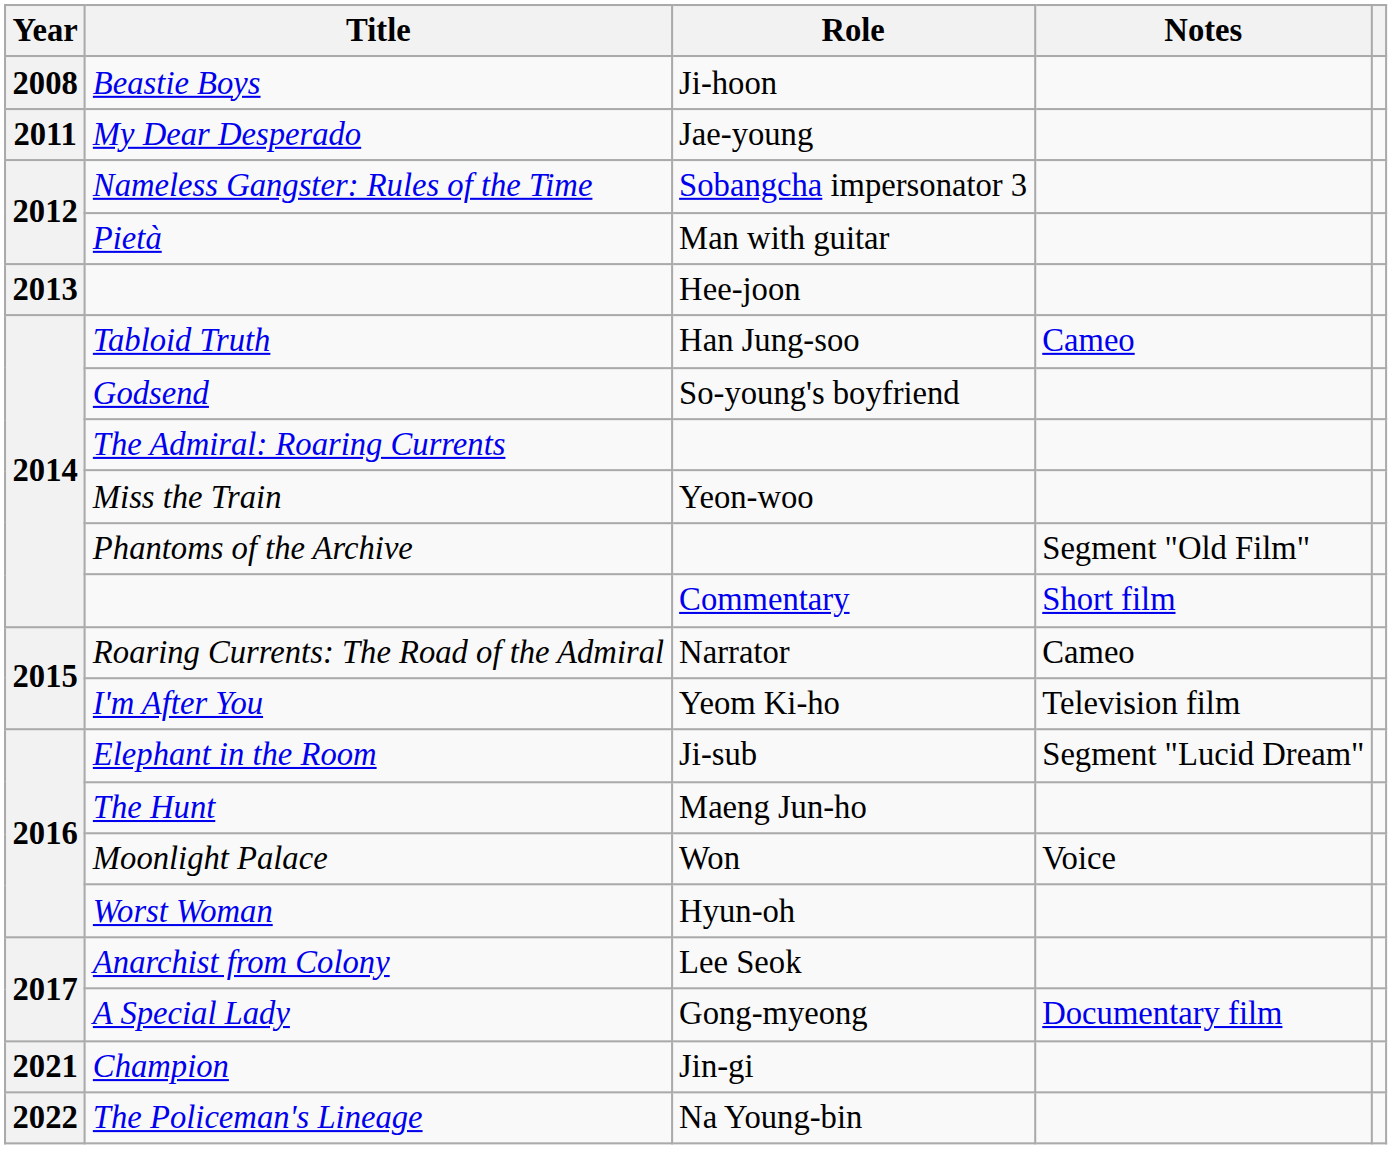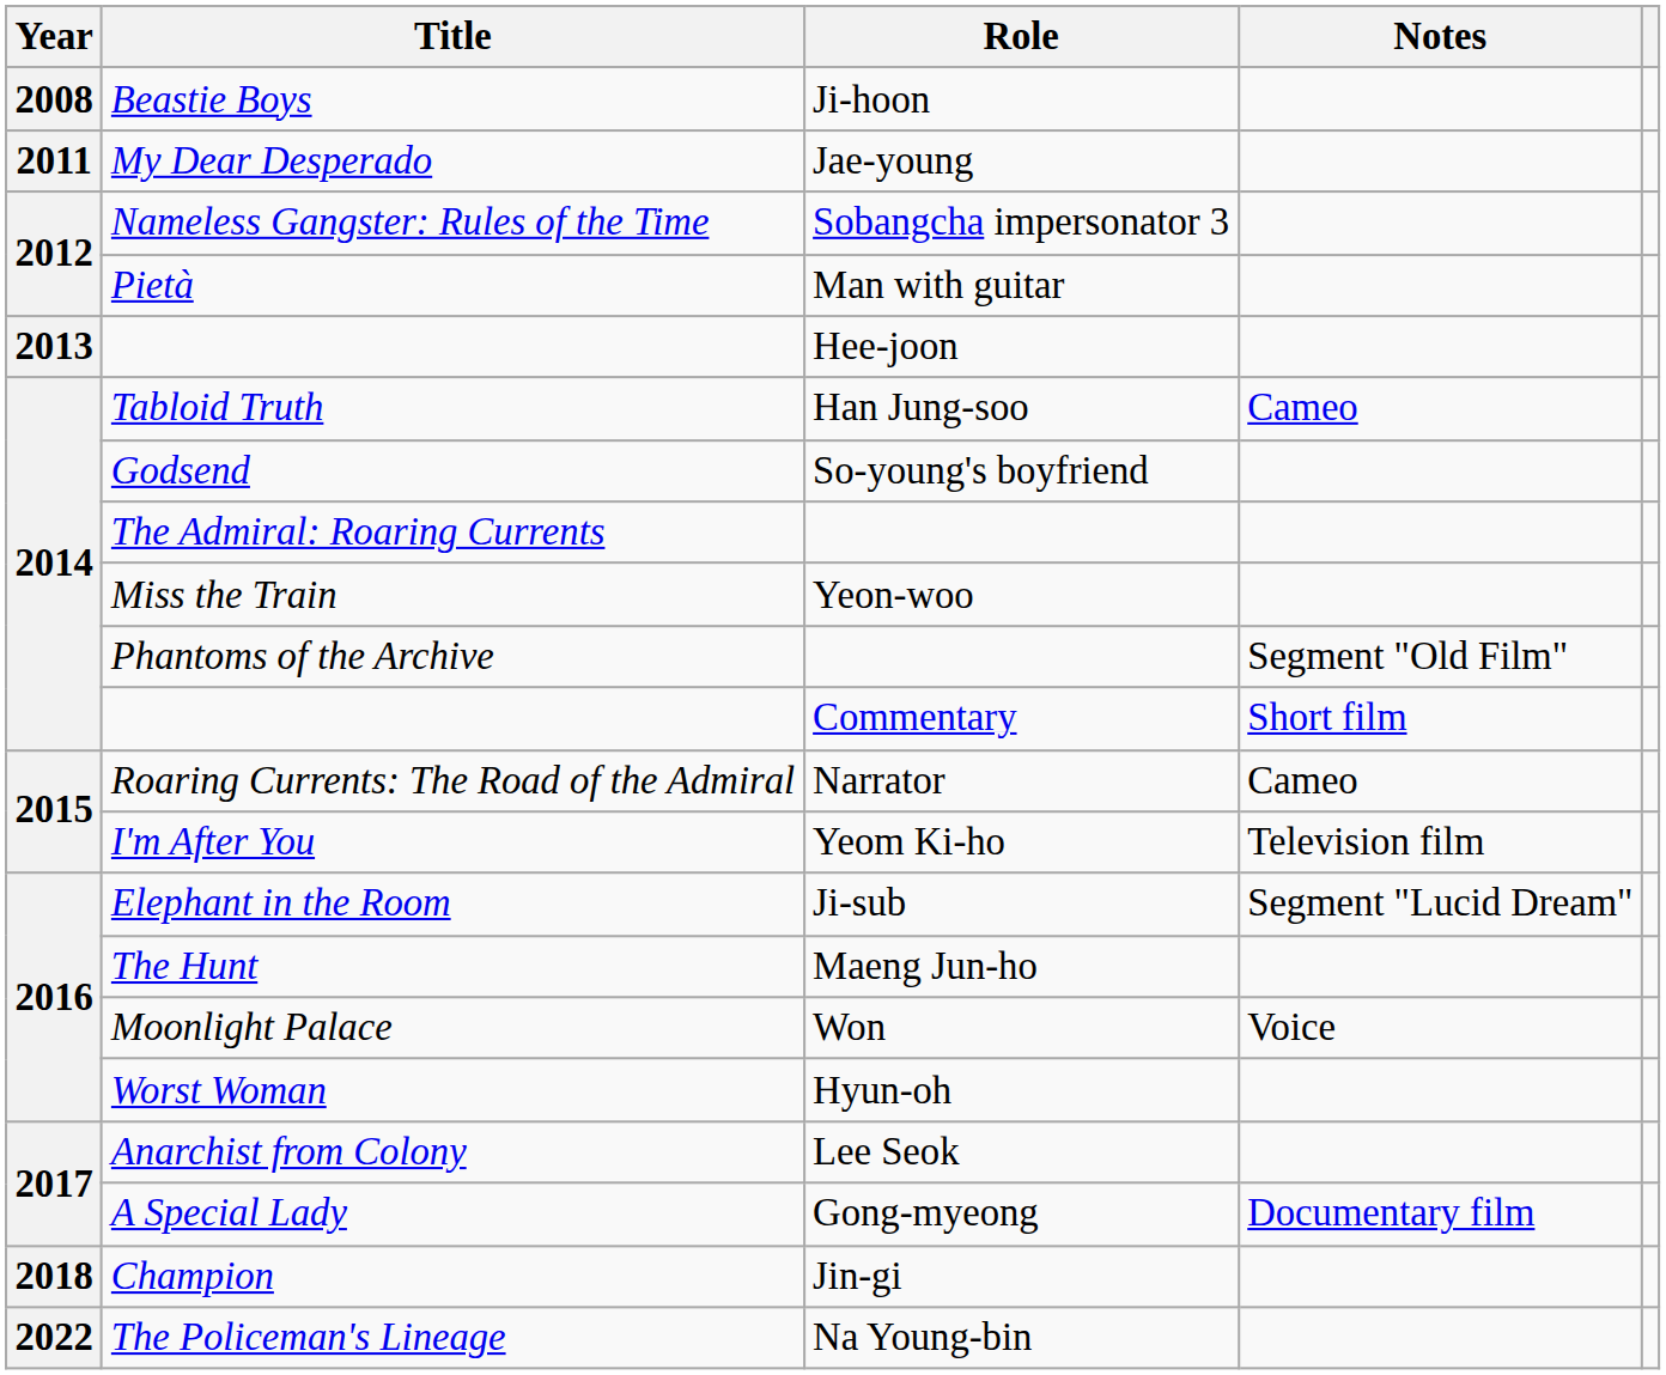 <table class="wikitable plainrowheaders sortable">
 <tr>
 <th scope="col">Year</th>
 <th scope="col">Title</th>
 <th scope="col">Role</th>
 <th scope="col">Notes</th>
 <th scope="col" class="unsortable"></th>
 </tr>
 <tr>
 <th scope="row">2008</th>
 <td><em><a href='#'>Beastie Boys</a></em></td>
 <td>Ji-hoon</td>
 <td></td>
 <td style="text-align:center"></td>
 </tr>
 <tr>
 <th scope="row">2011</th>
 <td><em><a href='#'>My Dear Desperado</a></em></td>
 <td>Jae-young</td>
 <td></td>
 <td style="text-align:center"></td>
 </tr>
 <tr>
 <th scope="row" rowspan="2">2012</th>
 <td><em><a href='#'>Nameless Gangster: Rules of the Time</a></em></td>
 <td><a href='#'>Sobangcha</a> impersonator 3</td>
 <td></td>
 <td style="text-align:center"></td>
 </tr>
 <tr>
 <td><em><a href='#'>Pietà</a></em></td>
 <td>Man with guitar</td>
 <td></td>
 <td style="text-align:center"></td>
 </tr>
 <tr>
 <th scope="row">2013</th>
 <td><em></em></td>
 <td>Hee-joon</td>
 <td></td>
 <td style="text-align:center"></td>
 </tr>
 <tr>
 <th scope="row" rowspan="6">2014</th>
 <td><em><a href='#'>Tabloid Truth</a></em></td>
 <td>Han Jung-soo</td>
 <td><a href='#'>Cameo</a></td>
 <td style="text-align:center"></td>
 </tr>
 <tr>
 <td><em><a href='#'>Godsend</a></em></td>
 <td>So-young's boyfriend</td>
 <td></td>
 <td style="text-align:center"></td>
 </tr>
 <tr>
 <td><em><a href='#'>The Admiral: Roaring Currents</a></em></td>
 <td></td>
 <td></td>
 <td style="text-align:center"></td>
 </tr>
 <tr>
 <td><em>Miss the Train</em></td>
 <td>Yeon-woo</td>
 <td></td>
 <td style="text-align:center"></td>
 </tr>
 <tr>
 <td><em>Phantoms of the Archive</em></td>
 <td></td>
 <td>Segment "Old Film"</td>
 <td style="text-align:center"></td>
 </tr>
 <tr>
 <td><em></em></td>
 <td><a href='#'>Commentary</a></td>
 <td><a href='#'>Short film</a></td>
 <td style="text-align:center"></td>
 </tr>
 <tr>
 <th scope="row" rowspan="2">2015</th>
 <td><em>Roaring Currents: The Road of the Admiral</em></td>
 <td>Narrator</td>
 <td>Cameo</td>
 <td style="text-align:center"></td>
 </tr>
 <tr>
 <td><em><a href='#'>I'm After You</a></em></td>
 <td>Yeom Ki-ho</td>
 <td>Television film</td>
 <td style="text-align:center"></td>
 </tr>
 <tr>
 <th scope="row" rowspan="4">2016</th>
 <td><em><a href='#'>Elephant in the Room</a></em></td>
 <td>Ji-sub</td>
 <td>Segment "Lucid Dream"</td>
 <td style="text-align:center"></td>
 </tr>
 <tr>
 <td><em><a href='#'>The Hunt</a></em></td>
 <td>Maeng Jun-ho</td>
 <td></td>
 <td style="text-align:center"></td>
 </tr>
 <tr>
 <td><em>Moonlight Palace</em></td>
 <td>Won</td>
 <td>Voice</td>
 <td style="text-align:center"></td>
 </tr>
 <tr>
 <td><em><a href='#'>Worst Woman</a></em></td>
 <td>Hyun-oh</td>
 <td></td>
 <td style="text-align:center"></td>
 </tr>
 <tr>
 <th scope="row" rowspan="2">2017</th>
 <td><em><a href='#'>Anarchist from Colony</a></em></td>
 <td>Lee Seok</td>
 <td></td>
 <td style="text-align:center"></td>
 </tr>
 <tr>
 <td><em><a href='#'>A Special Lady</a></em></td>
 <td>Gong-myeong</td>
 <td><a href='#'>Documentary film</a></td>
 <td style="text-align:center"></td>
 </tr>
 <tr>
-<th scope="row">2021</th>
+<th scope="row">2018</th>
 <td><em><a href='#'>Champion</a></em></td>
 <td>Jin-gi</td>
 <td></td>
 <td style="text-align:center"></td>
 </tr>
 <tr>
 <th scope="row">2022</th>
 <td><em><a href='#'>The Policeman's Lineage</a></em></td>
 <td>Na Young-bin</td>
 <td></td>
 <td style="text-align:center"></td>
 </tr>
 </table>
